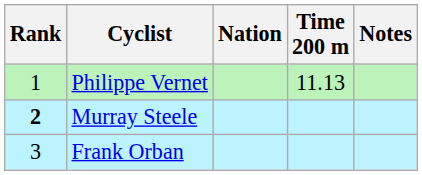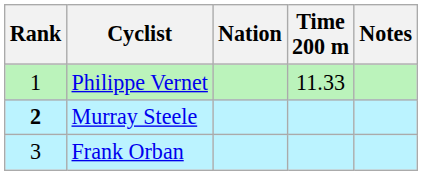 <table class="wikitable sortable" style="text-align:center">
 <tr>
 <th>Rank</th>
 <th>Cyclist</th>
 <th>Nation</th>
 <th>Time<br>200 m</th>
 <th>Notes</th>
 </tr>
 <tr bgcolor=bbf3bb>
 <td>1</td>
 <td align=left><a href='#'>Philippe Vernet</a></td>
 <td align=left></td>
-<td>11.13</td>
+<td>11.33</td>
 <td></td>
 </tr>
 <tr bgcolor=bbf3ff>
 <td><strong>2</strong></td>
 <td align=left><a href='#'>Murray Steele</a></td>
 <td align=left></td>
 <td></td>
 <td></td>
 </tr>
 <tr bgcolor=bbf3ff>
 <td>3</td>
 <td align=left><a href='#'>Frank Orban</a></td>
 <td align=left></td>
 <td></td>
 <td></td>
 </tr>
 </table>
